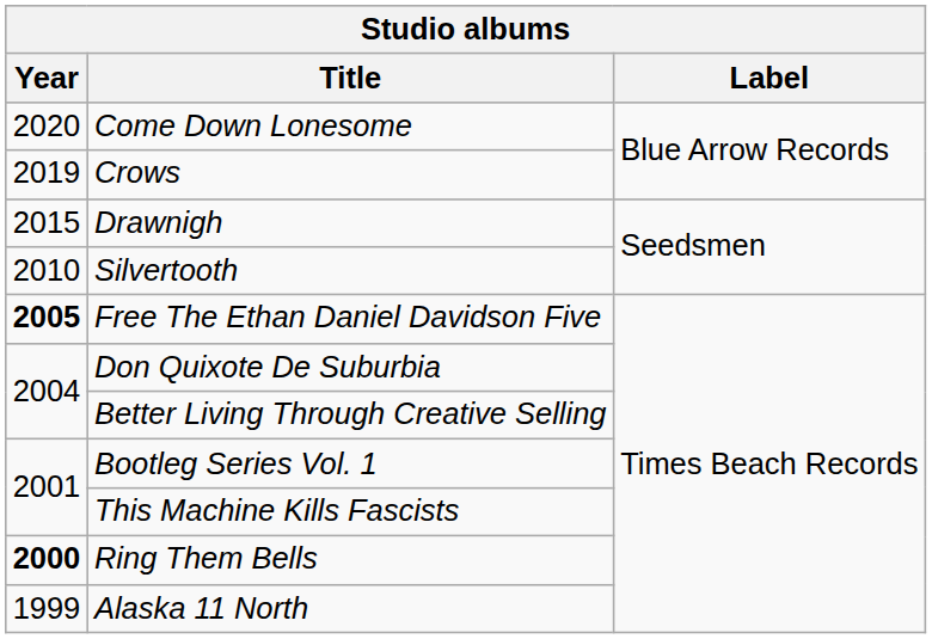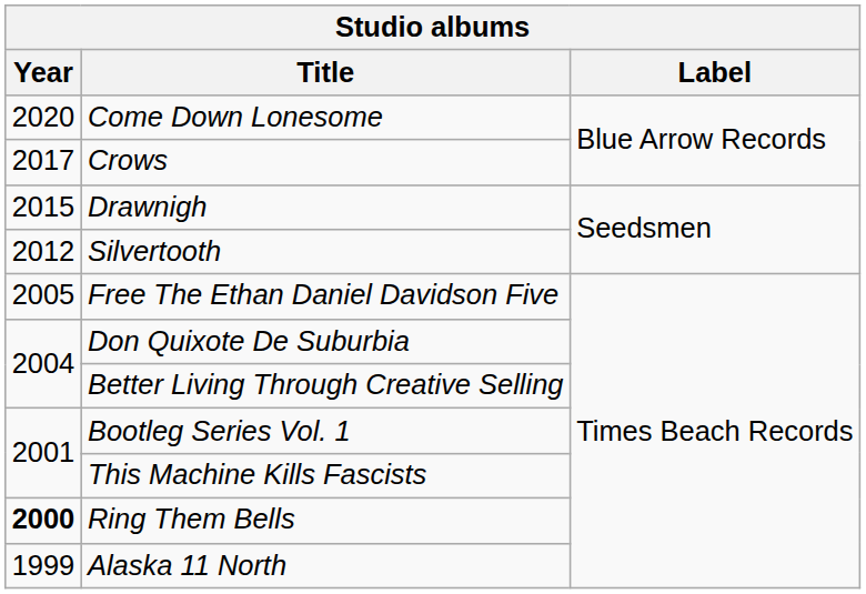 <table class="wikitable">
 <tr>
 <th colspan="3">Studio albums</th>
 </tr>
 <tr>
 <th>Year</th>
 <th>Title</th>
 <th>Label</th>
 </tr>
 <tr>
 <td>2020</td>
 <td><em>Come Down Lonesome</em></td>
 <td rowspan="2">Blue Arrow Records</td>
 </tr>
 <tr>
-<td>2019</td>
+<td>2017</td>
 <td><em>Crows</em></td>
 </tr>
 <tr>
 <td>2015</td>
 <td><em>Drawnigh</em></td>
 <td rowspan="2">Seedsmen</td>
 </tr>
 <tr>
-<td>2010</td>
+<td>2012</td>
 <td><em>Silvertooth</em></td>
 </tr>
 <tr>
-<td><strong>2005</strong></td>
+<td>2005</td>
 <td><em>Free The Ethan Daniel Davidson Five</em></td>
 <td rowspan="7">Times Beach Records</td>
 </tr>
 <tr>
 <td rowspan="2">2004</td>
 <td><em>Don Quixote De Suburbia</em></td>
 </tr>
 <tr>
 <td><em>Better Living Through Creative Selling</em></td>
 </tr>
 <tr>
 <td rowspan="2">2001</td>
 <td><em>Bootleg Series Vol. 1</em></td>
 </tr>
 <tr>
 <td><em>This Machine Kills Fascists</em></td>
 </tr>
 <tr>
 <td><strong>2000</strong></td>
 <td><em>Ring Them Bells</em></td>
 </tr>
 <tr>
 <td>1999</td>
 <td><em>Alaska 11 North</em></td>
 </tr>
 </table>
